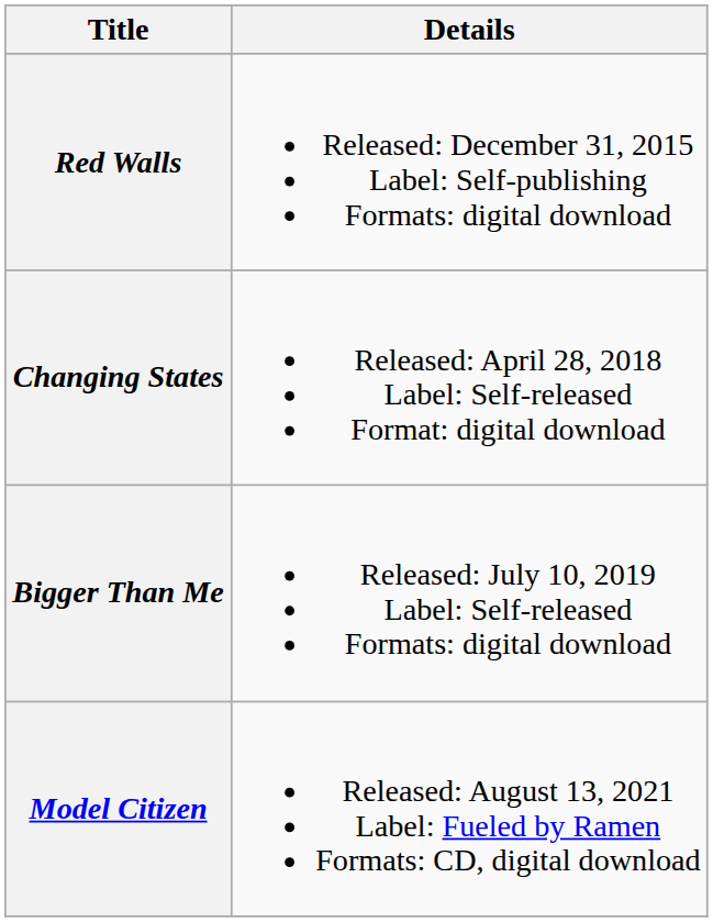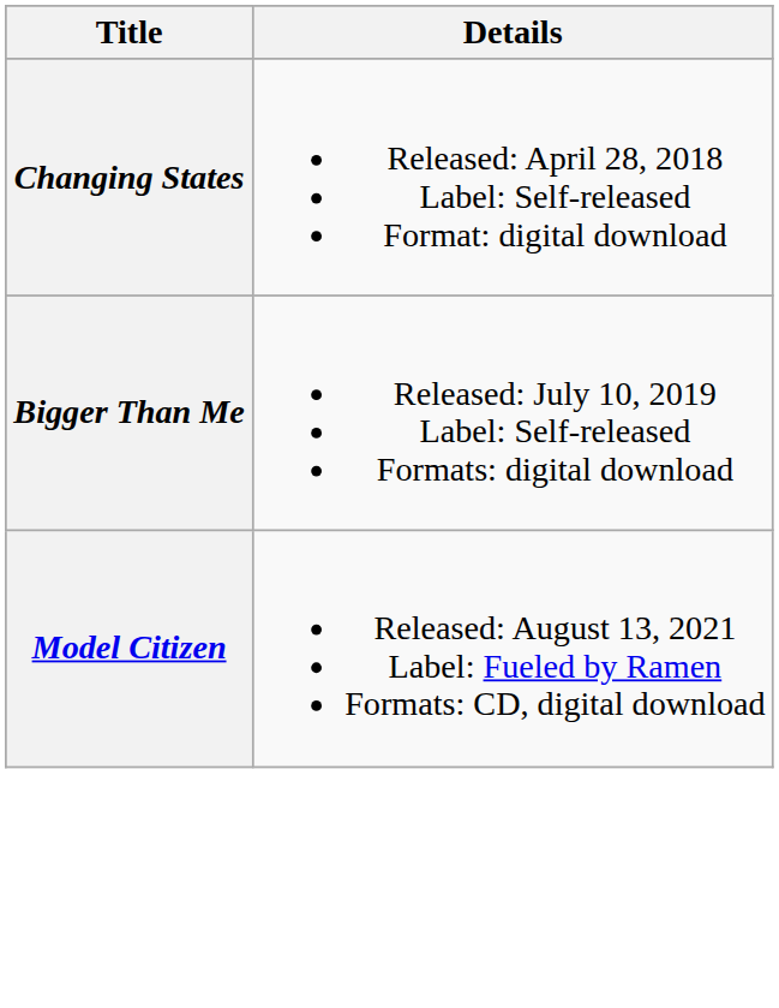 <table class="wikitable plainrowheaders" style="text-align:center;">
 <tr>
 <th scope="col">Title</th>
 <th scope="col">Details</th>
-</tr>
-<tr>
-<th scope="row"><em>Red Walls</em></th>
-<td><br><ul><li>Released: December 31, 2015</li><li>Label: Self-publishing</li><li>Formats: digital download</li></ul></td>
 </tr>
 <tr>
 <th scope="row"><em>Changing States</em></th>
 <td><br><ul><li>Released: April 28, 2018</li><li>Label: Self-released</li><li>Format: digital download</li></ul></td>
 </tr>
 <tr>
 <th scope="row"><em>Bigger Than Me</em></th>
 <td><br><ul><li>Released: July 10, 2019</li><li>Label: Self-released</li><li>Formats: digital download</li></ul></td>
 </tr>
 <tr>
 <th scope="row"><em><a href='#'>Model Citizen</a></em></th>
 <td><br><ul><li>Released: August 13, 2021</li><li>Label: <a href='#'>Fueled by Ramen</a></li><li>Formats: CD, digital download</li></ul></td>
 </tr>
 </table>
